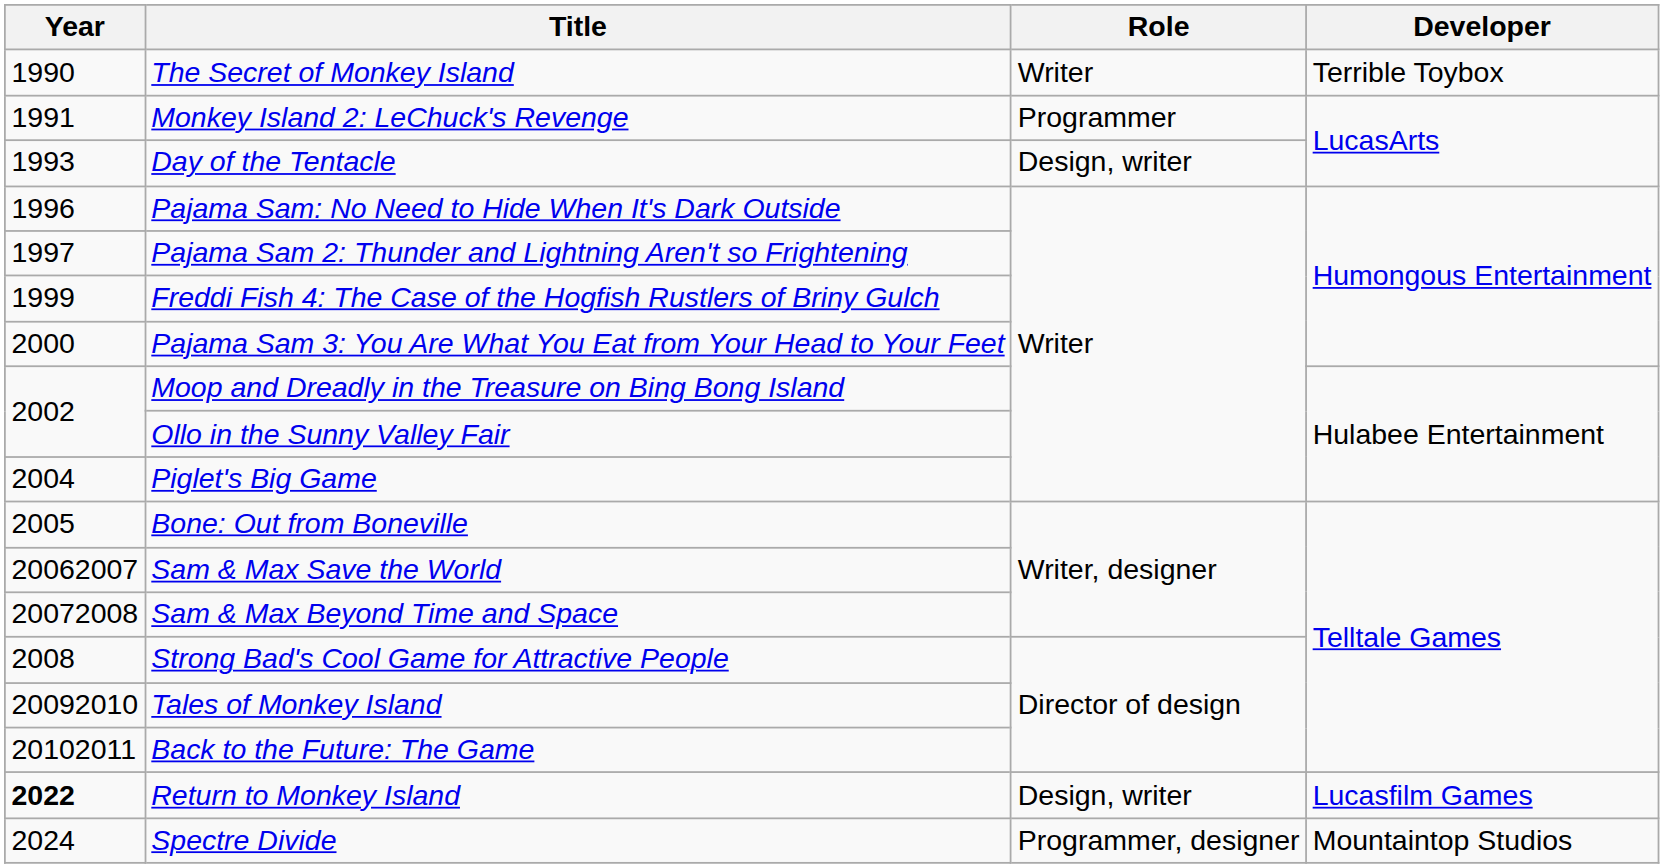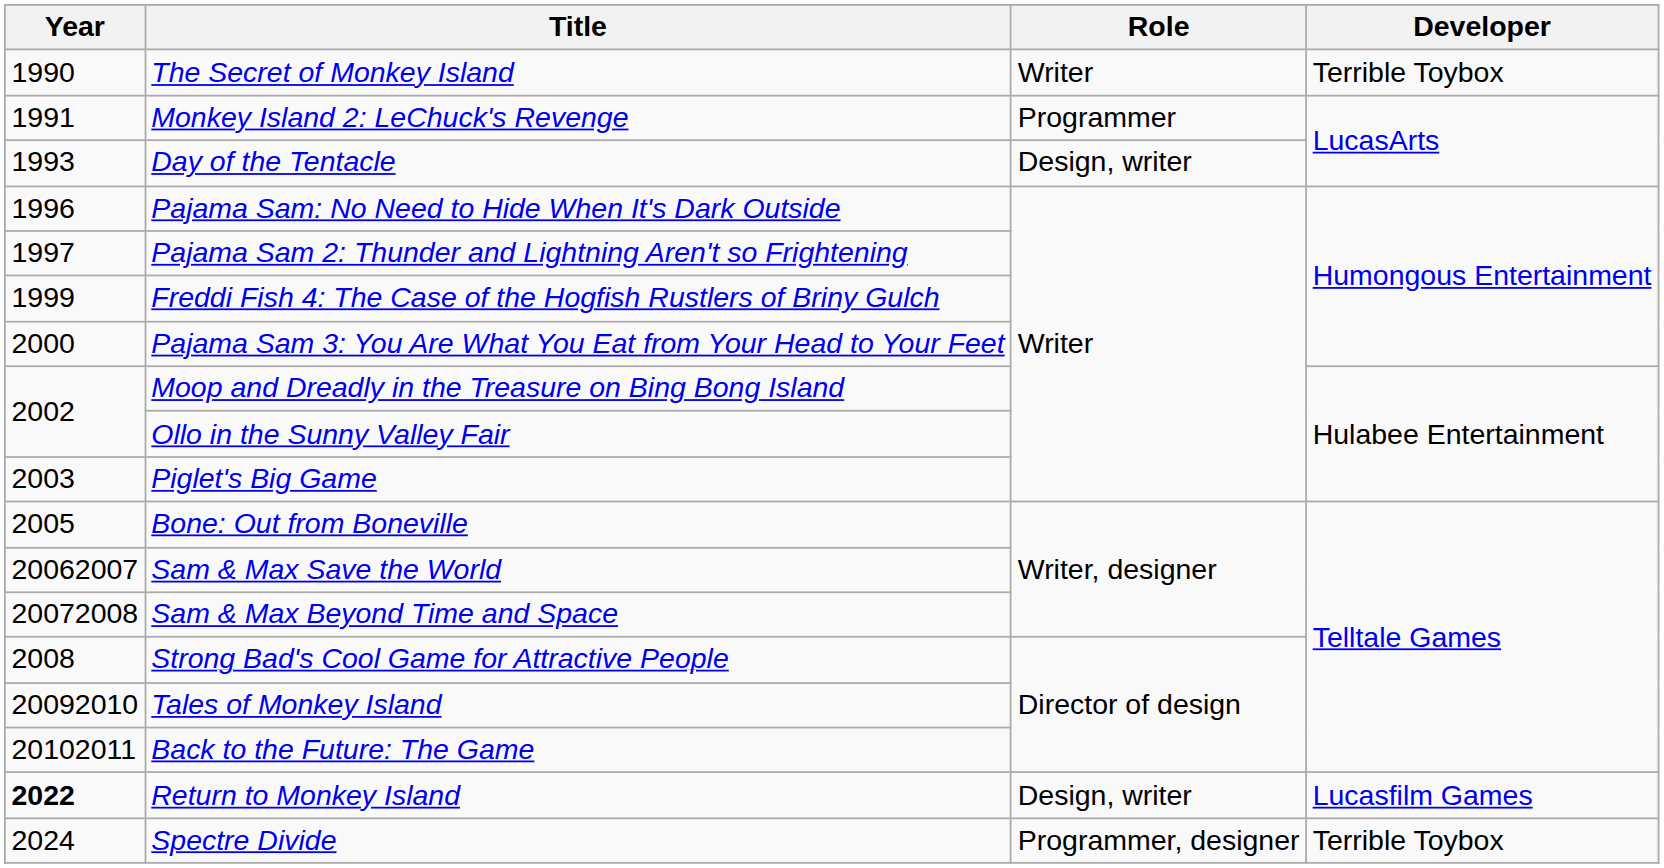 <table class="wikitable">
 <tr>
 <th>Year</th>
 <th>Title</th>
 <th>Role</th>
 <th>Developer</th>
 </tr>
 <tr>
 <td>1990</td>
 <td><em><a href='#'>The Secret of Monkey Island</a></em></td>
 <td>Writer</td>
 <td>Terrible Toybox</td>
 </tr>
 <tr>
 <td>1991</td>
 <td><em><a href='#'>Monkey Island 2: LeChuck's Revenge</a></em></td>
 <td>Programmer</td>
 <td rowspan="2"><a href='#'>LucasArts</a></td>
 </tr>
 <tr>
 <td>1993</td>
 <td><em><a href='#'>Day of the Tentacle</a></em></td>
 <td>Design, writer</td>
 </tr>
 <tr>
 <td>1996</td>
 <td><em><a href='#'>Pajama Sam: No Need to Hide When It's Dark Outside</a></em></td>
 <td rowspan="7">Writer</td>
 <td rowspan="4"><a href='#'>Humongous Entertainment</a></td>
 </tr>
 <tr>
 <td>1997</td>
 <td><em><a href='#'>Pajama Sam 2: Thunder and Lightning Aren't so Frightening</a></em></td>
 </tr>
 <tr>
 <td>1999</td>
 <td><em><a href='#'>Freddi Fish 4: The Case of the Hogfish Rustlers of Briny Gulch</a></em></td>
 </tr>
 <tr>
 <td>2000</td>
 <td><em><a href='#'>Pajama Sam 3: You Are What You Eat from Your Head to Your Feet</a></em></td>
 </tr>
 <tr>
 <td rowspan="2">2002</td>
 <td><em><a href='#'>Moop and Dreadly in the Treasure on Bing Bong Island</a></em></td>
 <td rowspan="3">Hulabee Entertainment</td>
 </tr>
 <tr>
 <td><em><a href='#'>Ollo in the Sunny Valley Fair</a></em></td>
 </tr>
 <tr>
-<td>2004</td>
+<td>2003</td>
 <td><em><a href='#'>Piglet's Big Game</a></em></td>
 </tr>
 <tr>
 <td>2005</td>
 <td><em><a href='#'>Bone: Out from Boneville</a></em></td>
 <td rowspan="3">Writer, designer</td>
 <td rowspan="6"><a href='#'>Telltale Games</a></td>
 </tr>
 <tr>
 <td>20062007</td>
 <td><em><a href='#'>Sam & Max Save the World</a></em></td>
 </tr>
 <tr>
 <td>20072008</td>
 <td><em><a href='#'>Sam & Max Beyond Time and Space</a></em></td>
 </tr>
 <tr>
 <td>2008</td>
 <td><em><a href='#'>Strong Bad's Cool Game for Attractive People</a></em></td>
 <td rowspan="3">Director of design</td>
 </tr>
 <tr>
 <td>20092010</td>
 <td><em><a href='#'>Tales of Monkey Island</a></em></td>
 </tr>
 <tr>
 <td>20102011</td>
 <td><em><a href='#'>Back to the Future: The Game</a></em></td>
 </tr>
 <tr>
 <td><strong>2022</strong></td>
 <td><em><a href='#'>Return to Monkey Island</a></em></td>
 <td>Design, writer</td>
 <td><a href='#'>Lucasfilm Games</a></td>
 </tr>
 <tr>
 <td>2024</td>
 <td><em><a href='#'>Spectre Divide</a></em></td>
 <td>Programmer, designer</td>
-<td>Mountaintop Studios</td>
+<td>Terrible Toybox</td>
 </tr>
 </table>
